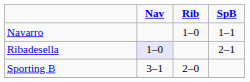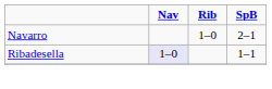 <table style="font-size: 90%; text-align: center" class="wikitable">
 <tr>
 <td width=165></td>
 <td align="center" width=40><strong><a href='#'>Nav</a></strong></td>
 <td width=40><strong><a href='#'>Rib</a></strong></td>
 <td width=40><strong><a href='#'>SpB</a></strong></td>
 </tr>
 <tr>
 <td align=left><a href='#'>Navarro</a></td>
 <td></td>
 <td> 1–0</td>
-<td> 1–1</td>
+<td> 2–1</td>
 </tr>
 <tr>
 <td align=left><a href='#'>Ribadesella</a></td>
 <td style="background: lavender;"> 1–0</td>
 <td></td>
-<td> 2–1</td>
-</tr>
-<tr>
-<td align=left><a href='#'>Sporting B</a></td>
-<td> 3–1</td>
-<td> 2–0</td>
-<td></td>
+<td> 1–1</td>
 </tr>
 <tr>
 </tr>
 </table>
